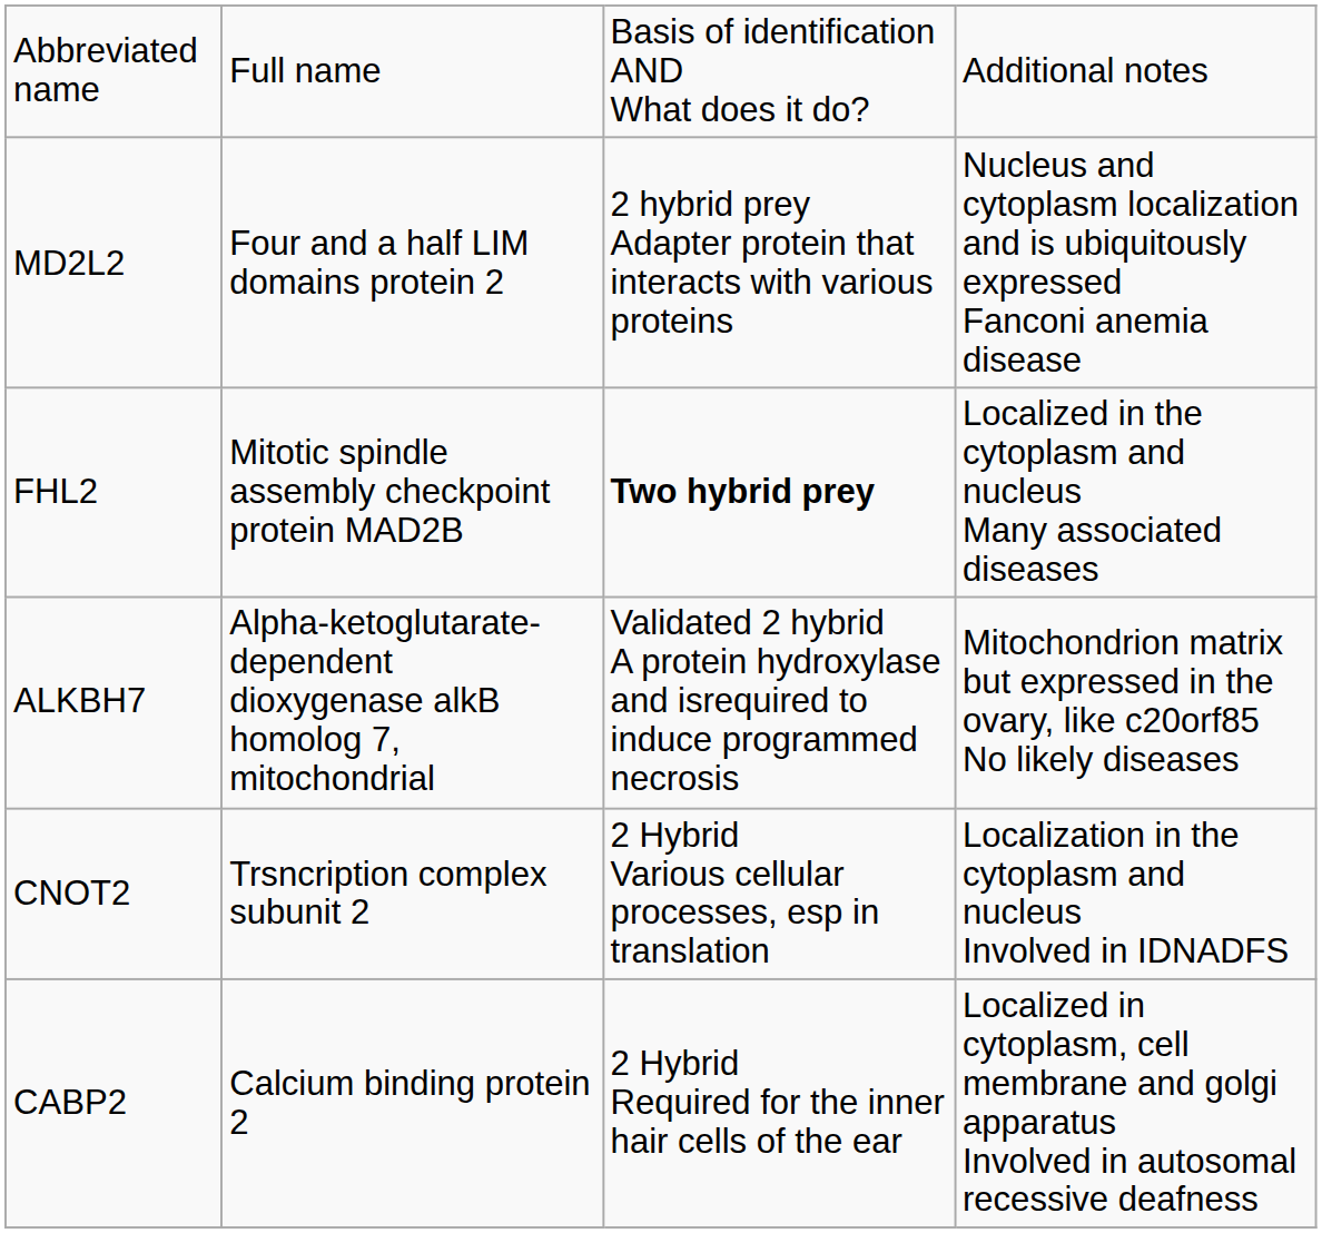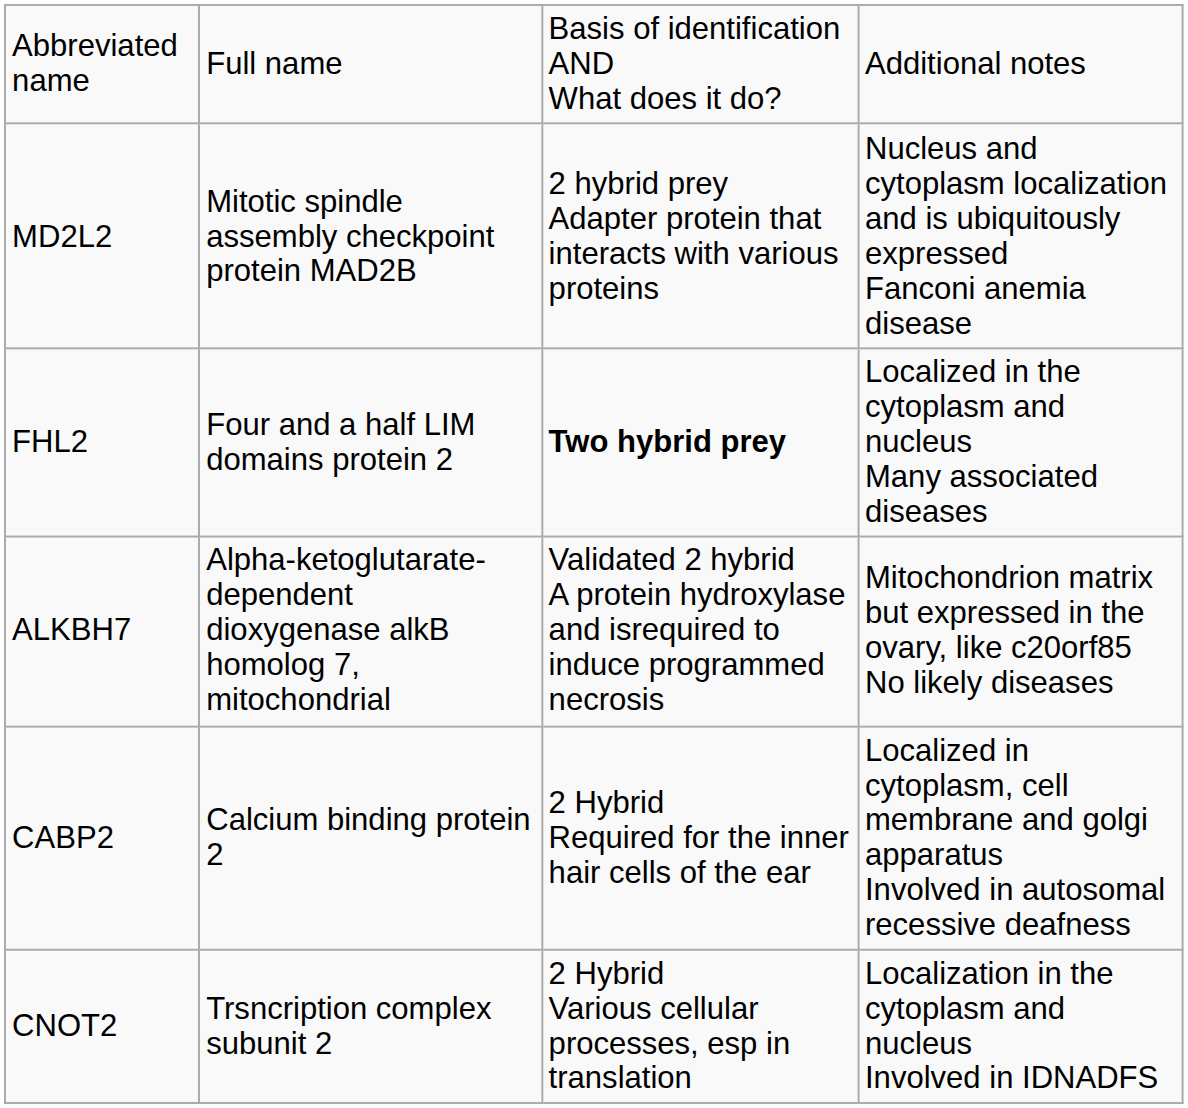 <table class="wikitable">
 <tr>
 <td>Abbreviated name</td>
 <td>Full name</td>
 <td>Basis of identification AND<br>What does it do?</td>
 <td>Additional notes</td>
 </tr>
 <tr>
 <td>MD2L2</td>
-<td>Four and a half LIM domains protein 2</td>
+<td>Mitotic spindle assembly checkpoint protein MAD2B</td>
 <td>2 hybrid prey<br>Adapter protein that interacts with various proteins</td>
 <td>Nucleus and cytoplasm localization and is ubiquitously expressed<br>Fanconi anemia disease</td>
 </tr>
 <tr>
 <td>FHL2</td>
-<td>Mitotic spindle assembly checkpoint protein MAD2B</td>
+<td>Four and a half LIM domains protein 2</td>
 <td><strong>Two hybrid prey</strong></td>
 <td>Localized in the cytoplasm and nucleus<br>Many associated diseases</td>
 </tr>
 <tr>
 <td>ALKBH7</td>
 <td>Alpha-ketoglutarate-dependent dioxygenase alkB homolog 7, mitochondrial</td>
 <td>Validated 2 hybrid<br>A protein hydroxylase and isrequired to induce programmed necrosis</td>
 <td>Mitochondrion matrix but expressed in the ovary, like c20orf85<br>No likely diseases</td>
 </tr>
 <tr>
+<td>CABP2</td>
+<td>Calcium binding protein 2</td>
+<td>2 Hybrid<br>Required for the inner hair cells of the ear</td>
+<td>Localized in cytoplasm, cell membrane and golgi apparatus<br>Involved in autosomal recessive deafness</td>
+</tr>
+<tr>
 <td>CNOT2</td>
 <td>Trsncription complex subunit 2</td>
 <td>2 Hybrid<br>Various cellular processes, esp in translation</td>
 <td>Localization in the cytoplasm and nucleus<br>Involved in IDNADFS</td>
 </tr>
-<tr>
-<td>CABP2</td>
-<td>Calcium binding protein 2</td>
-<td>2 Hybrid<br>Required for the inner hair cells of the ear</td>
-<td>Localized in cytoplasm, cell membrane and golgi apparatus<br>Involved in autosomal recessive deafness</td>
-</tr>
 </table>
